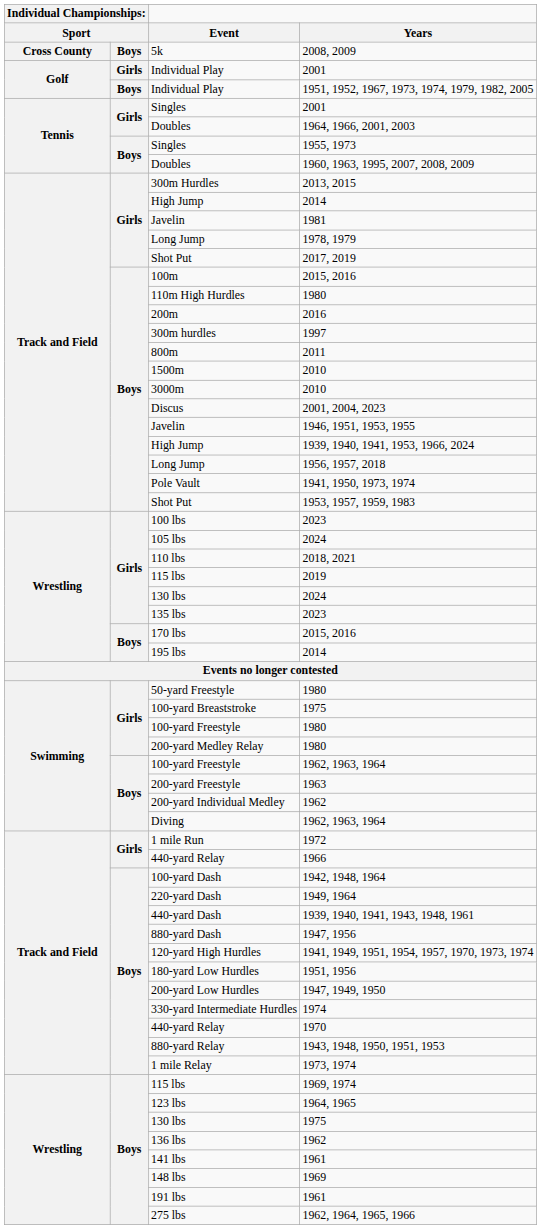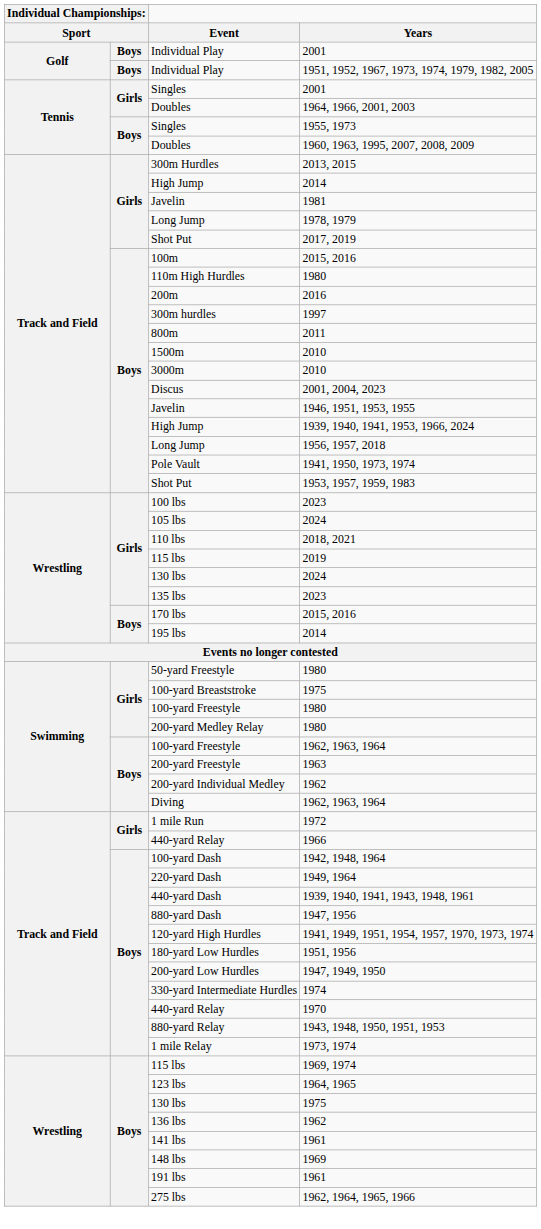 <table role="presentation" class="wikitable mw-collapsible mw-collapsed">
 <tr>
 <th colspan="2"><strong>Individual Championships:</strong></th>
 </tr>
 <tr>
 <th colspan="2" scope="col">Sport</th>
 <th scope="col">Event</th>
 <th scope="col">Years</th>
 </tr>
 <tr>
-<th rowspan="1">Cross County</th>
+<th rowspan="2">Golf</th>
 <th>Boys</th>
-<td>5k</td>
-<td>2008, 2009</td>
-</tr>
-<tr>
-<th rowspan="2">Golf</th>
-<th>Girls</th>
 <td>Individual Play</td>
 <td>2001</td>
 </tr>
 <tr>
 <th>Boys</th>
 <td>Individual Play</td>
 <td>1951, 1952, 1967, 1973, 1974, 1979, 1982, 2005</td>
 </tr>
 <tr>
 <th rowspan="4">Tennis</th>
 <th rowspan="2">Girls</th>
 <td>Singles</td>
 <td>2001</td>
 </tr>
 <tr>
 <td>Doubles</td>
 <td>1964, 1966, 2001, 2003</td>
 </tr>
 <tr>
 <th rowspan="2">Boys</th>
 <td>Singles</td>
 <td>1955, 1973</td>
 </tr>
 <tr>
 <td>Doubles</td>
 <td>1960, 1963, 1995, 2007, 2008, 2009</td>
 </tr>
 <tr>
 <th rowspan="18">Track and Field</th>
 <th rowspan="5">Girls</th>
 <td>300m Hurdles</td>
 <td>2013, 2015</td>
 </tr>
 <tr>
 <td>High Jump</td>
 <td>2014</td>
 </tr>
 <tr>
 <td>Javelin</td>
 <td>1981</td>
 </tr>
 <tr>
 <td>Long Jump</td>
 <td>1978, 1979</td>
 </tr>
 <tr>
 <td>Shot Put</td>
 <td>2017, 2019</td>
 </tr>
 <tr>
 <th rowspan="13">Boys</th>
 <td>100m</td>
 <td>2015, 2016</td>
 </tr>
 <tr>
 <td>110m High Hurdles</td>
 <td>1980</td>
 </tr>
 <tr>
 <td>200m</td>
 <td>2016</td>
 </tr>
 <tr>
 <td>300m hurdles</td>
 <td>1997</td>
 </tr>
 <tr>
 <td>800m</td>
 <td>2011</td>
 </tr>
 <tr>
 <td>1500m</td>
 <td>2010</td>
 </tr>
 <tr>
 <td>3000m</td>
 <td>2010</td>
 </tr>
 <tr>
 <td>Discus</td>
 <td>2001, 2004, 2023</td>
 </tr>
 <tr>
 <td>Javelin</td>
 <td>1946, 1951, 1953, 1955</td>
 </tr>
 <tr>
 <td>High Jump</td>
 <td>1939, 1940, 1941, 1953, 1966, 2024</td>
 </tr>
 <tr>
 <td>Long Jump</td>
 <td>1956, 1957, 2018</td>
 </tr>
 <tr>
 <td>Pole Vault</td>
 <td>1941, 1950, 1973, 1974</td>
 </tr>
 <tr>
 <td>Shot Put</td>
 <td>1953, 1957, 1959, 1983</td>
 </tr>
 <tr>
 <th rowspan="8">Wrestling</th>
 <th rowspan="6">Girls</th>
 <td>100 lbs</td>
 <td>2023</td>
 </tr>
 <tr>
 <td>105 lbs</td>
 <td>2024</td>
 </tr>
 <tr>
 <td>110 lbs</td>
 <td>2018, 2021</td>
 </tr>
 <tr>
 <td>115 lbs</td>
 <td>2019</td>
 </tr>
 <tr>
 <td>130 lbs</td>
 <td>2024</td>
 </tr>
 <tr>
 <td>135 lbs</td>
 <td>2023</td>
 </tr>
 <tr>
 <th rowspan="2">Boys</th>
 <td>170 lbs</td>
 <td>2015, 2016</td>
 </tr>
 <tr>
 <td>195 lbs</td>
 <td>2014</td>
 </tr>
 <tr>
 <th colspan="4">Events no longer contested</th>
 </tr>
 <tr>
 <th rowspan="8">Swimming</th>
 <th rowspan="4">Girls</th>
 <td>50-yard Freestyle</td>
 <td>1980</td>
 </tr>
 <tr>
 <td>100-yard Breaststroke</td>
 <td>1975</td>
 </tr>
 <tr>
 <td>100-yard Freestyle</td>
 <td>1980</td>
 </tr>
 <tr>
 <td>200-yard Medley Relay</td>
 <td>1980</td>
 </tr>
 <tr>
 <th rowspan="4">Boys</th>
 <td>100-yard Freestyle</td>
 <td>1962, 1963, 1964</td>
 </tr>
 <tr>
 <td>200-yard Freestyle</td>
 <td>1963</td>
 </tr>
 <tr>
 <td>200-yard Individual Medley</td>
 <td>1962</td>
 </tr>
 <tr>
 <td>Diving</td>
 <td>1962, 1963, 1964</td>
 </tr>
 <tr>
 <th rowspan="13">Track and Field</th>
 <th rowspan="2">Girls</th>
 <td>1 mile Run</td>
 <td>1972</td>
 </tr>
 <tr>
 <td>440-yard Relay</td>
 <td>1966</td>
 </tr>
 <tr>
 <th rowspan="11">Boys</th>
 <td>100-yard Dash</td>
 <td>1942, 1948, 1964</td>
 </tr>
 <tr>
 <td>220-yard Dash</td>
 <td>1949, 1964</td>
 </tr>
 <tr>
 <td>440-yard Dash</td>
 <td>1939, 1940, 1941, 1943, 1948, 1961</td>
 </tr>
 <tr>
 <td>880-yard Dash</td>
 <td>1947, 1956</td>
 </tr>
 <tr>
 <td>120-yard High Hurdles</td>
 <td>1941, 1949, 1951, 1954, 1957, 1970, 1973, 1974</td>
 </tr>
 <tr>
 <td>180-yard Low Hurdles</td>
 <td>1951, 1956</td>
 </tr>
 <tr>
 <td>200-yard Low Hurdles</td>
 <td>1947, 1949, 1950</td>
 </tr>
 <tr>
 <td>330-yard Intermediate Hurdles</td>
 <td>1974</td>
 </tr>
 <tr>
 <td>440-yard Relay</td>
 <td>1970</td>
 </tr>
 <tr>
 <td>880-yard Relay</td>
 <td>1943, 1948, 1950, 1951, 1953</td>
 </tr>
 <tr>
 <td>1 mile Relay</td>
 <td>1973, 1974</td>
 </tr>
 <tr>
 <th rowspan="8">Wrestling</th>
 <th rowspan="8">Boys</th>
 <td>115 lbs</td>
 <td>1969, 1974</td>
 </tr>
 <tr>
 <td>123 lbs</td>
 <td>1964, 1965</td>
 </tr>
 <tr>
 <td>130 lbs</td>
 <td>1975</td>
 </tr>
 <tr>
 <td>136 lbs</td>
 <td>1962</td>
 </tr>
 <tr>
 <td>141 lbs</td>
 <td>1961</td>
 </tr>
 <tr>
 <td>148 lbs</td>
 <td>1969</td>
 </tr>
 <tr>
 <td>191 lbs</td>
 <td>1961</td>
 </tr>
 <tr>
 <td>275 lbs</td>
 <td>1962, 1964, 1965, 1966</td>
 </tr>
 </table>
